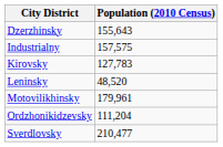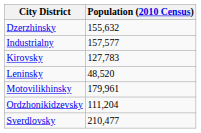 <table class=wikitable>
 <tr>
 <th>City District</th>
 <th>Population (<a href='#'>2010 Census</a>)</th>
 </tr>
 <tr>
 <td><a href='#'>Dzerzhinsky</a></td>
-<td>155,643</td>
+<td>155,632</td>
 </tr>
 <tr>
 <td><a href='#'>Industrialny</a></td>
-<td>157,575</td>
+<td>157,577</td>
 </tr>
 <tr>
 <td><a href='#'>Kirovsky</a></td>
 <td>127,783</td>
 </tr>
 <tr>
 <td><a href='#'>Leninsky</a></td>
 <td>48,520</td>
 </tr>
 <tr>
 <td><a href='#'>Motovilikhinsky</a></td>
 <td>179,961</td>
 </tr>
 <tr>
 <td><a href='#'>Ordzhonikidzevsky</a></td>
 <td>111,204</td>
 </tr>
 <tr>
 <td><a href='#'>Sverdlovsky</a></td>
 <td>210,477</td>
 </tr>
 </table>
